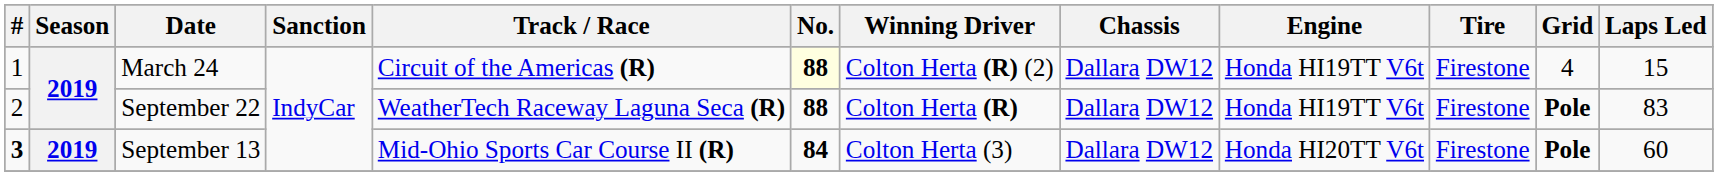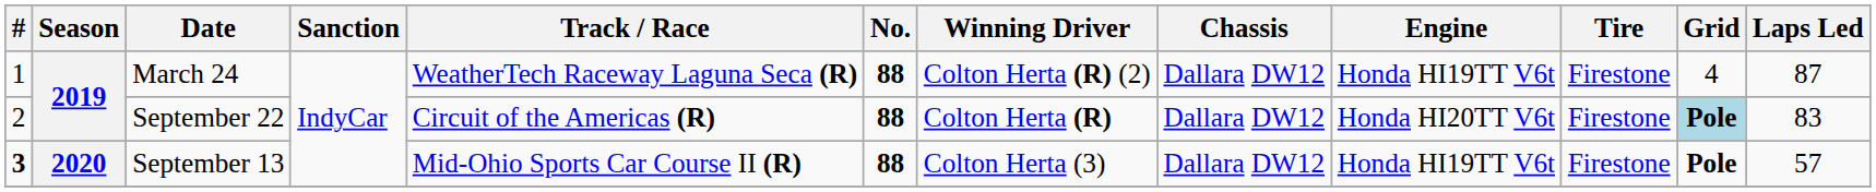 <table class="wikitable" style="font-size:90%;">
 <tr>
 <th>#</th>
 <th>Season</th>
 <th>Date</th>
 <th>Sanction</th>
 <th>Track / Race</th>
 <th>No.</th>
 <th>Winning Driver</th>
 <th>Chassis</th>
 <th>Engine</th>
 <th>Tire</th>
 <th>Grid</th>
 <th>Laps Led</th>
 </tr>
 <tr>
 <td align=center>1</td>
 <th rowspan=2><a href='#'>2019</a></th>
 <td>March 24</td>
 <td rowspan=3><a href='#'>IndyCar</a></td>
-<td><a href='#'>Circuit of the Americas</a> <strong>(R)</strong></td>
-<td align=center style="background: lightyellow;"><strong>88</strong></td>
+<td><a href='#'>WeatherTech Raceway Laguna Seca</a> <strong>(R)</strong></td>
+<td align=center><strong>88</strong></td>
 <td> <a href='#'>Colton Herta</a> <strong>(R)</strong> (2)</td>
 <td><a href='#'>Dallara</a> <a href='#'>DW12</a></td>
 <td><a href='#'>Honda</a> HI19TT <a href='#'>V6</a><a href='#'>t</a></td>
 <td><a href='#'>Firestone</a></td>
 <td align=center>4</td>
-<td align=center>15</td>
+<td align=center>87</td>
 </tr>
 <tr>
 <td align=center>2</td>
 <td>September 22</td>
-<td><a href='#'>WeatherTech Raceway Laguna Seca</a> <strong>(R)</strong></td>
+<td><a href='#'>Circuit of the Americas</a> <strong>(R)</strong></td>
 <td align=center><strong>88</strong></td>
 <td> <a href='#'>Colton Herta</a> <strong>(R)</strong></td>
+<td><a href='#'>Dallara</a> <a href='#'>DW12</a></td>
+<td><a href='#'>Honda</a> HI20TT <a href='#'>V6</a><a href='#'>t</a></td>
+<td><a href='#'>Firestone</a></td>
+<td align=center style="background: lightblue;"><strong>Pole</strong></td>
+<td align=center>83</td>
+</tr>
+<tr>
+<td align=center><strong>3</strong></td>
+<th rowspan=1><a href='#'>2020</a></th>
+<td>September 13</td>
+<td><a href='#'>Mid-Ohio Sports Car Course</a> II <strong>(R)</strong></td>
+<td align=center><strong>88</strong></td>
+<td> <a href='#'>Colton Herta</a> (3)</td>
 <td><a href='#'>Dallara</a> <a href='#'>DW12</a></td>
 <td><a href='#'>Honda</a> HI19TT <a href='#'>V6</a><a href='#'>t</a></td>
 <td><a href='#'>Firestone</a></td>
 <td align=center><strong>Pole</strong></td>
-<td align=center>83</td>
-</tr>
-<tr>
-<td align=center><strong>3</strong></td>
-<th rowspan=1><a href='#'>2019</a></th>
-<td>September 13</td>
-<td><a href='#'>Mid-Ohio Sports Car Course</a> II <strong>(R)</strong></td>
-<td align=center><strong>84</strong></td>
-<td> <a href='#'>Colton Herta</a> (3)</td>
-<td><a href='#'>Dallara</a> <a href='#'>DW12</a></td>
-<td><a href='#'>Honda</a> HI20TT <a href='#'>V6</a><a href='#'>t</a></td>
-<td><a href='#'>Firestone</a></td>
-<td align=center><strong>Pole</strong></td>
-<td align=center>60</td>
+<td align=center>57</td>
 </tr>
 <tr>
 </tr>
 </table>
